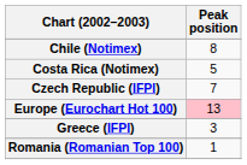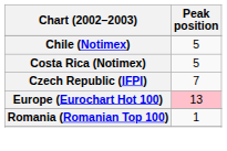 <table class="wikitable sortable plainrowheaders" style="text-align:center">
 <tr>
 <th>Chart (2002–2003)</th>
 <th>Peak<br>position</th>
 </tr>
 <tr>
 </tr>
 <tr>
 </tr>
 <tr>
 </tr>
 <tr>
 </tr>
 <tr>
 <th scope="row">Chile (<a href='#'>Notimex</a>)</th>
-<td>8</td>
+<td>5</td>
 </tr>
 <tr>
 <th scope="row">Costa Rica (Notimex)</th>
 <td>5</td>
 </tr>
 <tr>
 <th scope="row">Czech Republic (<a href='#'>IFPI</a>)<br></th>
 <td>7</td>
 </tr>
 <tr>
 <th scope="row">Europe (<a href='#'>Eurochart Hot 100</a>)</th>
 <td style="background: pink;">13</td>
 </tr>
 <tr>
 </tr>
 <tr>
 </tr>
 <tr>
-</tr>
-<tr>
-<th scope="row">Greece (<a href='#'>IFPI</a>)</th>
-<td>3</td>
 </tr>
 <tr>
 </tr>
 <tr>
 </tr>
 <tr>
 </tr>
 <tr>
 </tr>
 <tr>
 </tr>
 <tr>
 </tr>
 <tr>
 </tr>
 <tr>
 <th scope="row">Romania (<a href='#'>Romanian Top 100</a>)<br></th>
 <td>1</td>
 </tr>
 <tr>
 </tr>
 <tr>
 </tr>
 <tr>
 </tr>
 <tr>
 </tr>
 <tr>
 </tr>
 <tr>
 </tr>
 <tr>
 </tr>
 </table>
